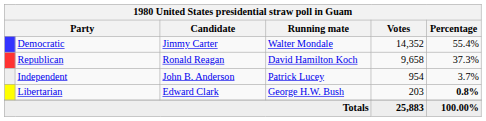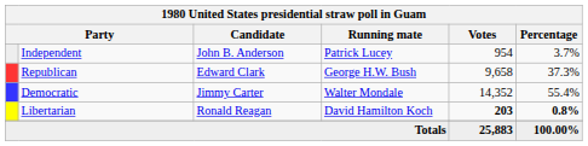 <table class="wikitable">
 <tr>
 <th colspan="6">1980 United States presidential straw poll in Guam</th>
 </tr>
 <tr>
 <th colspan="2" style="width: 15em">Party</th>
 <th style="width: 10em">Candidate</th>
 <th style="width: 10em">Running mate</th>
 <th style="width: 5em">Votes</th>
 <th style="width: 5em">Percentage</th>
 </tr>
 <tr>
+<th style="background:#eee; width:3px;"></th>
+<td style="width: 130px"><a href='#'>Independent</a></td>
+<td><a href='#'>John B. Anderson</a></td>
+<td><a href='#'>Patrick Lucey</a></td>
+<td style="text-align:right;">954</td>
+<td style="text-align:right;">3.7%</td>
+</tr>
+<tr>
+<th style="background:#f33; width:3px;"></th>
+<td style="width: 130px"><a href='#'>Republican</a></td>
+<td><a href='#'>Edward Clark</a></td>
+<td><a href='#'>George H.W. Bush</a></td>
+<td style="text-align:right;">9,658</td>
+<td style="text-align:right;">37.3%</td>
+</tr>
+<tr>
 <th style="background:#33f; width:3px;"></th>
 <td style="width: 130px"><a href='#'>Democratic</a></td>
 <td><a href='#'>Jimmy Carter</a></td>
 <td><a href='#'>Walter Mondale</a></td>
 <td style="text-align:right;">14,352</td>
 <td style="text-align:right;">55.4%</td>
 </tr>
 <tr>
-<th style="background:#f33; width:3px;"></th>
-<td style="width: 130px"><a href='#'>Republican</a></td>
+<th style="background:#ff0; width:3px;"></th>
+<td style="width: 130px"><a href='#'>Libertarian</a></td>
 <td><a href='#'>Ronald Reagan</a></td>
 <td><a href='#'>David Hamilton Koch</a></td>
-<td style="text-align:right;">9,658</td>
-<td style="text-align:right;">37.3%</td>
-</tr>
-<tr>
-<th style="background:#eee; width:3px;"></th>
-<td style="width: 130px"><a href='#'>Independent</a></td>
-<td><a href='#'>John B. Anderson</a></td>
-<td><a href='#'>Patrick Lucey</a></td>
-<td style="text-align:right;">954</td>
-<td style="text-align:right;">3.7%</td>
-</tr>
-<tr>
-<th style="background:#ff0; width:3px;"></th>
-<td style="width: 130px"><a href='#'>Libertarian</a></td>
-<td><a href='#'>Edward Clark</a></td>
-<td><a href='#'>George H.W. Bush</a></td>
-<td style="text-align:right;">203</td>
+<td style="text-align:right;"><strong>203</strong></td>
 <td style="text-align:right;"><strong>0.8%</strong></td>
 </tr>
 <tr>
 </tr>
 <tr style="background:#eee; text-align:right;">
 <td colspan="4"><strong>Totals</strong></td>
 <td><strong>25,883</strong></td>
 <td><strong>100.00%</strong></td>
 </tr>
 </table>
